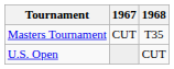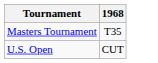 <table class="wikitable" style="font-size:95%;text-align:center;">
 <tr>
 <th>Tournament</th>
-<th>1967</th>
 <th>1968</th>
 </tr>
 <tr>
 <td align=left><a href='#'>Masters Tournament</a></td>
-<td>CUT</td>
 <td>T35</td>
 </tr>
 <tr>
 <td align=left><a href='#'>U.S. Open</a></td>
-<td style="background:#eeeeee;"></td>
 <td>CUT</td>
 </tr>
 </table>
